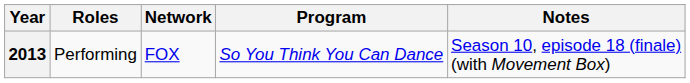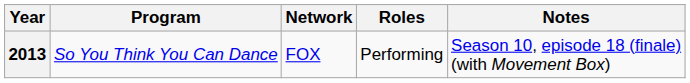 <table class="wikitable plainrowheaders sortable">
 <tr>
 <th>Year</th>
+<th>Program</th>
+<th>Network</th>
 <th>Roles</th>
-<th>Network</th>
-<th>Program</th>
 <th>Notes</th>
 </tr>
 <tr>
 <th scope="row">2013</th>
+<td><a href='#'><em>So You Think You Can Dance</em></a></td>
+<td><a href='#'>FOX</a></td>
 <td>Performing</td>
-<td><a href='#'>FOX</a></td>
-<td><a href='#'><em>So You Think You Can Dance</em></a></td>
 <td><a href='#'>Season 10</a>, <a href='#'>episode 18 (finale)</a><br>(with <em>Movement Box</em>)</td>
 </tr>
 </table>
